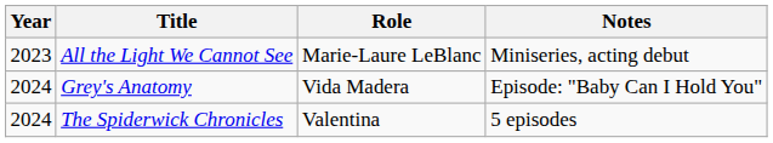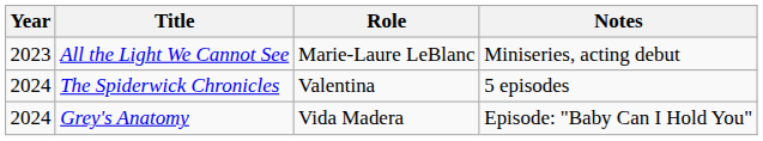 <table class="wikitable sortable">
 <tr>
 <th>Year</th>
 <th>Title</th>
 <th>Role</th>
 <th class="unsortable">Notes</th>
 </tr>
 <tr>
 <td>2023</td>
 <td><em><a href='#'>All the Light We Cannot See</a></em></td>
 <td>Marie-Laure LeBlanc</td>
 <td>Miniseries, acting debut</td>
 </tr>
 <tr>
 <td>2024</td>
+<td><em><a href='#'>The Spiderwick Chronicles</a></em></td>
+<td>Valentina</td>
+<td>5 episodes</td>
+</tr>
+<tr>
+<td>2024</td>
 <td><em><a href='#'>Grey's Anatomy</a></em></td>
 <td>Vida Madera</td>
 <td>Episode: "Baby Can I Hold You"</td>
 </tr>
-<tr>
-<td>2024</td>
-<td><em><a href='#'>The Spiderwick Chronicles</a></em></td>
-<td>Valentina</td>
-<td>5 episodes</td>
-</tr>
 </table>
